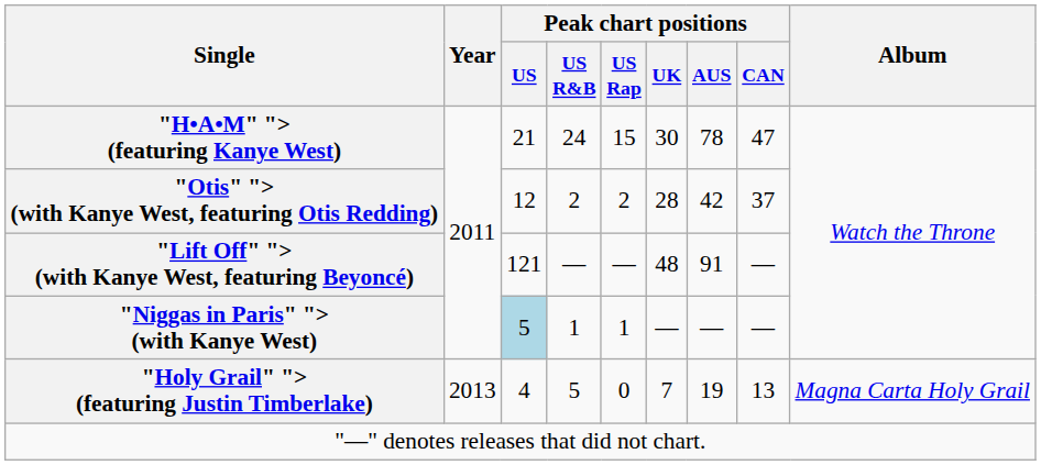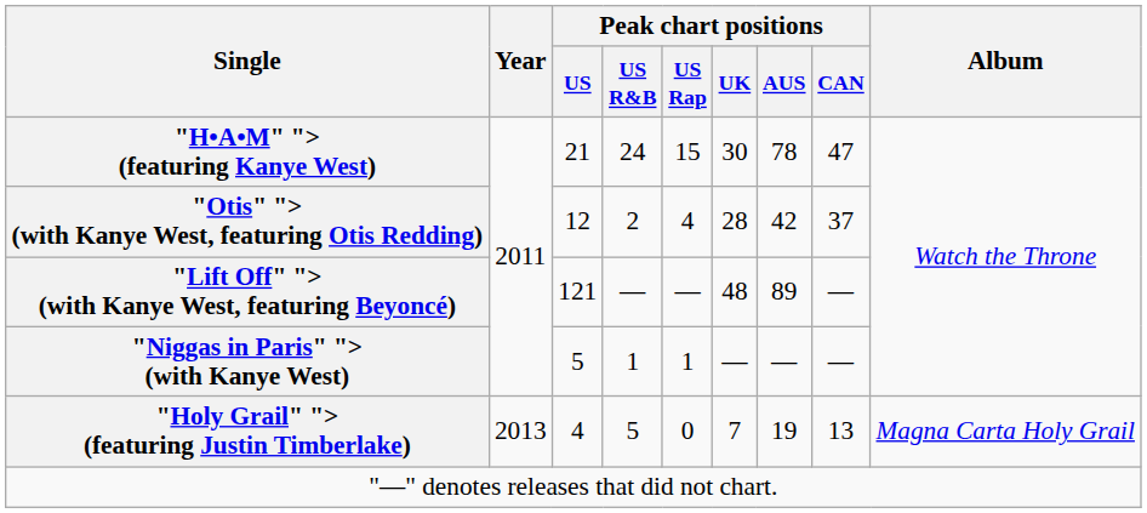 <table class="wikitable plainrowheaders" style="text-align:center;" border="1">
 <tr>
 <th rowspan="2">Single</th>
 <th rowspan="2">Year</th>
 <th colspan="6">Peak chart positions</th>
 <th rowspan="2">Album</th>
 </tr>
 <tr>
 <th scope="col" "width:3em;font-size:80%;"><small><a href='#'>US</a></small><br></th>
 <th scope="col" "width:3em;font-size:80%;"><small><a href='#'>US<br>R&B</a></small><br></th>
 <th scope="col" "width:3em;font-size:80%;"><small><a href='#'>US<br>Rap</a></small><br></th>
 <th scope="col" "width:3em;font-size:80%;"><small><a href='#'>UK</a></small><br></th>
 <th scope="col" "width:3em;font-size:80%;"><small><a href='#'>AUS</a></small><br></th>
 <th scope="col" "width:3em;font-size:80%;"><small><a href='#'>CAN</a></small></th>
 </tr>
 <tr>
 <th scope="row">"<a href='#'>H•A•M</a>" <span>"><br>(featuring <a href='#'>Kanye West</a>)</span></th>
 <td rowspan="4">2011</td>
 <td>21</td>
 <td>24</td>
 <td>15</td>
 <td>30</td>
 <td>78</td>
 <td>47</td>
 <td rowspan="4"><em><a href='#'>Watch the Throne</a></em></td>
 </tr>
 <tr>
 <th scope="row">"<a href='#'>Otis</a>" <span>"><br>(with Kanye West, featuring <a href='#'>Otis Redding</a>)</span></th>
 <td>12</td>
 <td>2</td>
-<td>2</td>
+<td>4</td>
 <td>28</td>
 <td>42</td>
 <td>37</td>
 </tr>
 <tr>
 <th scope="row">"<a href='#'>Lift Off</a>" <span>"><br>(with Kanye West, featuring <a href='#'>Beyoncé</a>)</span></th>
 <td>121</td>
 <td>—</td>
 <td>—</td>
 <td>48</td>
-<td>91</td>
+<td>89</td>
 <td>—</td>
 </tr>
 <tr>
 <th scope="row">"<a href='#'>Niggas in Paris</a>" <span>"><br>(with Kanye West)</span></th>
-<td style="background: lightblue;">5</td>
+<td>5</td>
 <td>1</td>
 <td>1</td>
 <td>—</td>
 <td>—</td>
 <td>—</td>
 </tr>
 <tr>
 <th scope="row">"<a href='#'>Holy Grail</a>" <span>"><br>(featuring <a href='#'>Justin Timberlake</a>)</span></th>
 <td>2013</td>
 <td>4</td>
 <td>5</td>
 <td>0</td>
 <td>7</td>
 <td>19</td>
 <td>13</td>
 <td><em><a href='#'>Magna Carta Holy Grail</a></em></td>
 </tr>
 <tr>
 <td colspan="15" "font-size:9pt">"—" denotes releases that did not chart.</td>
 </tr>
 </table>
